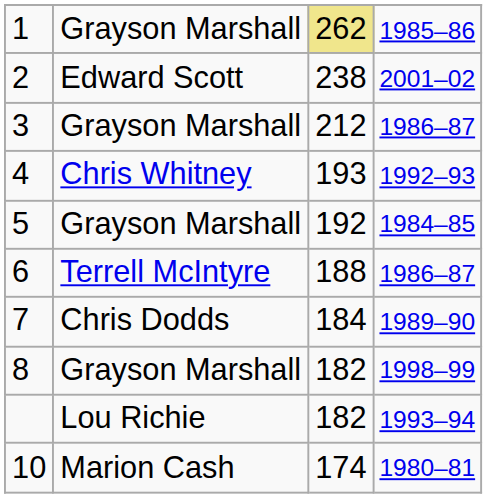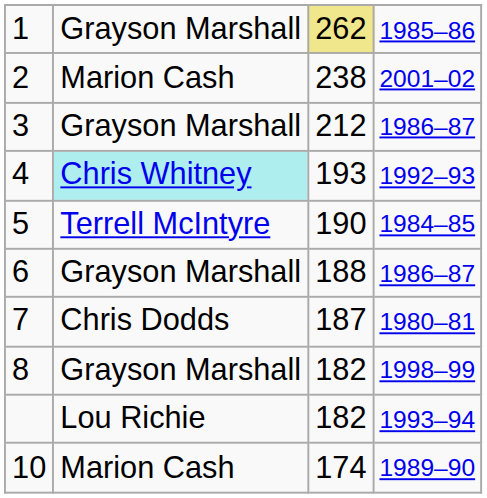 <table class="wikitable">
 <tr>
 </tr>
 <tr>
 <td>1</td>
 <td>Grayson Marshall</td>
 <td style="background: khaki;">262</td>
 <td style="font-size:80%;"><a href='#'>1985–86</a></td>
 </tr>
 <tr>
 <td>2</td>
-<td>Edward Scott</td>
+<td>Marion Cash</td>
 <td>238</td>
 <td style="font-size:80%;"><a href='#'>2001–02</a></td>
 </tr>
 <tr>
 <td>3</td>
 <td>Grayson Marshall</td>
 <td>212</td>
 <td style="font-size:80%;"><a href='#'>1986–87</a></td>
 </tr>
 <tr>
 <td>4</td>
-<td><a href='#'>Chris Whitney</a></td>
+<td style="background: paleturquoise;"><a href='#'>Chris Whitney</a></td>
 <td>193</td>
 <td style="font-size:80%;"><a href='#'>1992–93</a></td>
 </tr>
 <tr>
 <td>5</td>
-<td>Grayson Marshall</td>
-<td>192</td>
+<td><a href='#'>Terrell McIntyre</a></td>
+<td>190</td>
 <td style="font-size:80%;"><a href='#'>1984–85</a></td>
 </tr>
 <tr>
 <td>6</td>
-<td><a href='#'>Terrell McIntyre</a></td>
+<td>Grayson Marshall</td>
 <td>188</td>
 <td style="font-size:80%;"><a href='#'>1986–87</a></td>
 </tr>
 <tr>
 <td>7</td>
 <td>Chris Dodds</td>
-<td>184</td>
-<td style="font-size:80%;"><a href='#'>1989–90</a></td>
+<td>187</td>
+<td style="font-size:80%;"><a href='#'>1980–81</a></td>
 </tr>
 <tr>
 <td>8</td>
 <td>Grayson Marshall</td>
 <td>182</td>
 <td style="font-size:80%;"><a href='#'>1998–99</a></td>
 </tr>
 <tr>
 <td></td>
 <td>Lou Richie</td>
 <td>182</td>
 <td style="font-size:80%;"><a href='#'>1993–94</a></td>
 </tr>
 <tr>
 <td>10</td>
 <td>Marion Cash</td>
 <td>174</td>
-<td style="font-size:80%;"><a href='#'>1980–81</a></td>
+<td style="font-size:80%;"><a href='#'>1989–90</a></td>
 </tr>
 </table>
